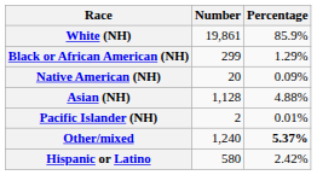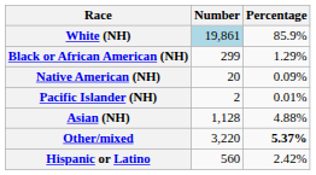 <table class="wikitable" style="text-align:right">
 <tr>
 <th scope="col">Race</th>
 <th scope="col">Number</th>
 <th scope="col">Percentage</th>
 </tr>
 <tr>
 <th scope="row"><a href='#'>White</a> (NH)</th>
-<td>19,861</td>
+<td style="background: lightblue;">19,861</td>
 <td>85.9%</td>
 </tr>
 <tr>
 <th scope="row"><a href='#'>Black or African American</a> (NH)</th>
 <td>299</td>
 <td>1.29%</td>
 </tr>
 <tr>
 <th scope="row"><a href='#'>Native American</a> (NH)</th>
 <td>20</td>
 <td>0.09%</td>
 </tr>
 <tr>
+<th scope="row"><a href='#'>Pacific Islander</a> (NH)</th>
+<td>2</td>
+<td>0.01%</td>
+</tr>
+<tr>
 <th scope="row"><a href='#'>Asian</a> (NH)</th>
 <td>1,128</td>
 <td>4.88%</td>
 </tr>
 <tr>
-<th scope="row"><a href='#'>Pacific Islander</a> (NH)</th>
-<td>2</td>
-<td>0.01%</td>
-</tr>
-<tr>
 <th scope="row"><a href='#'>Other/mixed</a></th>
-<td>1,240</td>
+<td>3,220</td>
 <td><strong>5.37%</strong></td>
 </tr>
 <tr>
 <th scope="row"><a href='#'>Hispanic</a> or <a href='#'>Latino</a></th>
-<td>580</td>
+<td>560</td>
 <td>2.42%</td>
 </tr>
 </table>
